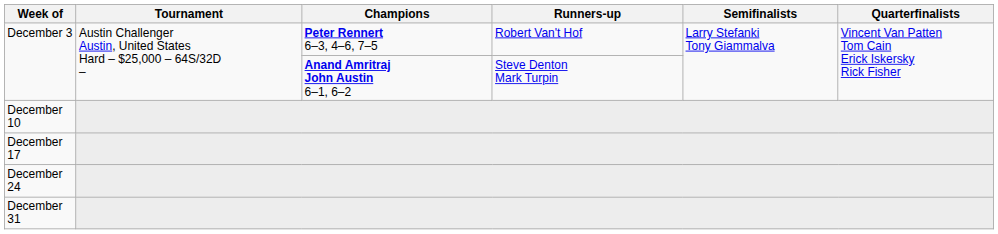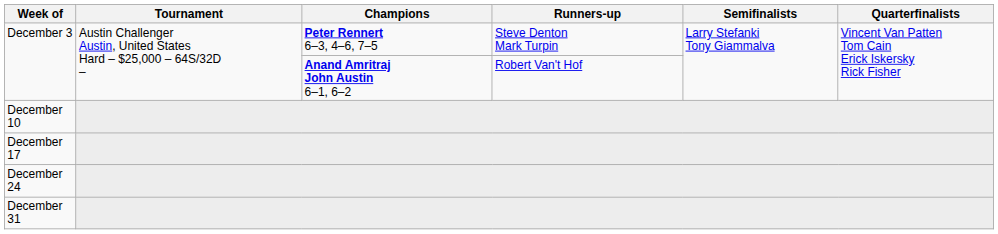 <table class="wikitable" style="font-size:85%;">
 <tr>
 <th width="75">Week of</th>
 <th width="250">Tournament</th>
 <th width="210">Champions</th>
 <th width="210">Runners-up</th>
 <th width="170">Semifinalists</th>
 <th width="170">Quarterfinalists</th>
 </tr>
 <tr valign="top">
 <td rowspan="2">December 3</td>
 <td rowspan="2">Austin Challenger<br> <a href='#'>Austin</a>, United States<br>Hard – $25,000 – 64S/32D<br>  – </td>
 <td> <strong><a href='#'>Peter Rennert</a></strong> <br>6–3, 4–6, 7–5</td>
-<td> <a href='#'>Robert Van't Hof</a></td>
+<td> <a href='#'>Steve Denton</a> <br>  <a href='#'>Mark Turpin</a></td>
 <td rowspan="2"> <a href='#'>Larry Stefanki</a> <br>  <a href='#'>Tony Giammalva</a></td>
 <td rowspan="2"> <a href='#'>Vincent Van Patten</a> <br> <a href='#'>Tom Cain</a> <br> <a href='#'>Erick Iskersky</a> <br>  <a href='#'>Rick Fisher</a></td>
 </tr>
 <tr valign="top">
 <td> <strong><a href='#'>Anand Amritraj</a></strong> <br> <strong><a href='#'>John Austin</a></strong><br>6–1, 6–2</td>
-<td> <a href='#'>Steve Denton</a> <br>  <a href='#'>Mark Turpin</a></td>
+<td> <a href='#'>Robert Van't Hof</a></td>
 </tr>
 <tr valign="top">
 <td rowspan="1">December 10</td>
 <td colspan="5" bgcolor="#ededed"></td>
 </tr>
 <tr valign="top">
 <td rowspan="1">December 17</td>
 <td colspan="5" bgcolor="#ededed"></td>
 </tr>
 <tr valign="top">
 <td rowspan="1">December 24</td>
 <td colspan="5" bgcolor="#ededed"></td>
 </tr>
 <tr valign="top">
 <td rowspan="1">December 31</td>
 <td colspan="5" bgcolor="#ededed"></td>
 </tr>
 </table>
